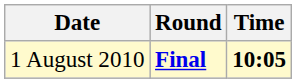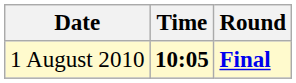 <table class="wikitable">
 <tr>
 <th>Date</th>
+<th>Time</th>
 <th>Round</th>
-<th>Time</th>
 </tr>
 <tr style=background:lemonchiffon>
 <td>1 August 2010</td>
+<td><strong>10:05</strong></td>
 <td><strong><a href='#'>Final</a></strong></td>
-<td><strong>10:05</strong></td>
 </tr>
 </table>
